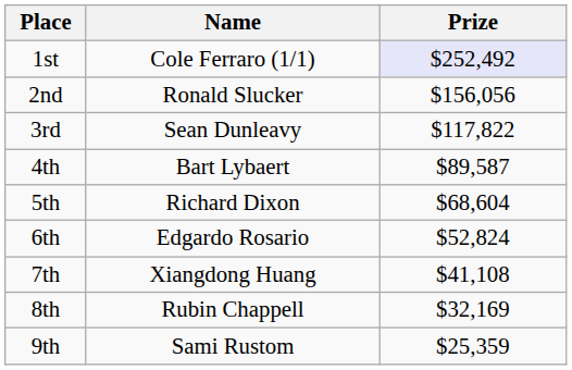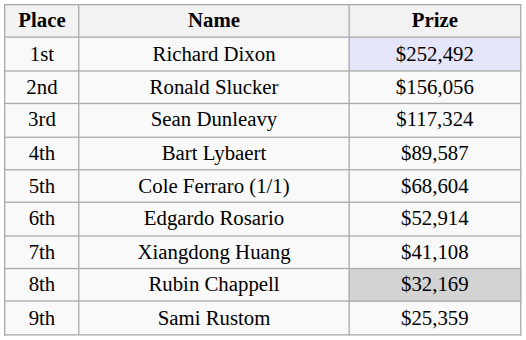 <table class="wikitable">
 <tr>
 <th width="50">Place</th>
 <th width="200">Name</th>
 <th width="125">Prize</th>
 </tr>
 <tr>
 <td align = "center">1st</td>
-<td align = "center">Cole Ferraro (1/1)</td>
+<td align = "center">Richard Dixon</td>
 <td align="center" style="background: lavender;">$252,492</td>
 </tr>
 <tr>
 <td align = "center">2nd</td>
 <td align = "center">Ronald Slucker</td>
 <td align="center">$156,056</td>
 </tr>
 <tr>
 <td align = "center">3rd</td>
 <td align = "center">Sean Dunleavy</td>
-<td align="center">$117,822</td>
+<td align="center">$117,324</td>
 </tr>
 <tr>
 <td align = "center">4th</td>
 <td align = "center">Bart Lybaert</td>
 <td align="center">$89,587</td>
 </tr>
 <tr>
 <td align = "center">5th</td>
-<td align = "center">Richard Dixon</td>
+<td align = "center">Cole Ferraro (1/1)</td>
 <td align="center">$68,604</td>
 </tr>
 <tr>
 <td align = "center">6th</td>
 <td align = "center">Edgardo Rosario</td>
-<td align="center">$52,824</td>
+<td align="center">$52,914</td>
 </tr>
 <tr>
 <td align = "center">7th</td>
 <td align = "center">Xiangdong Huang</td>
 <td align="center">$41,108</td>
 </tr>
 <tr>
 <td align = "center">8th</td>
 <td align = "center">Rubin Chappell</td>
-<td align="center">$32,169</td>
+<td align="center" style="background: lightgrey;">$32,169</td>
 </tr>
 <tr>
 <td align = "center">9th</td>
 <td align = "center">Sami Rustom</td>
 <td align="center">$25,359</td>
 </tr>
 </table>
